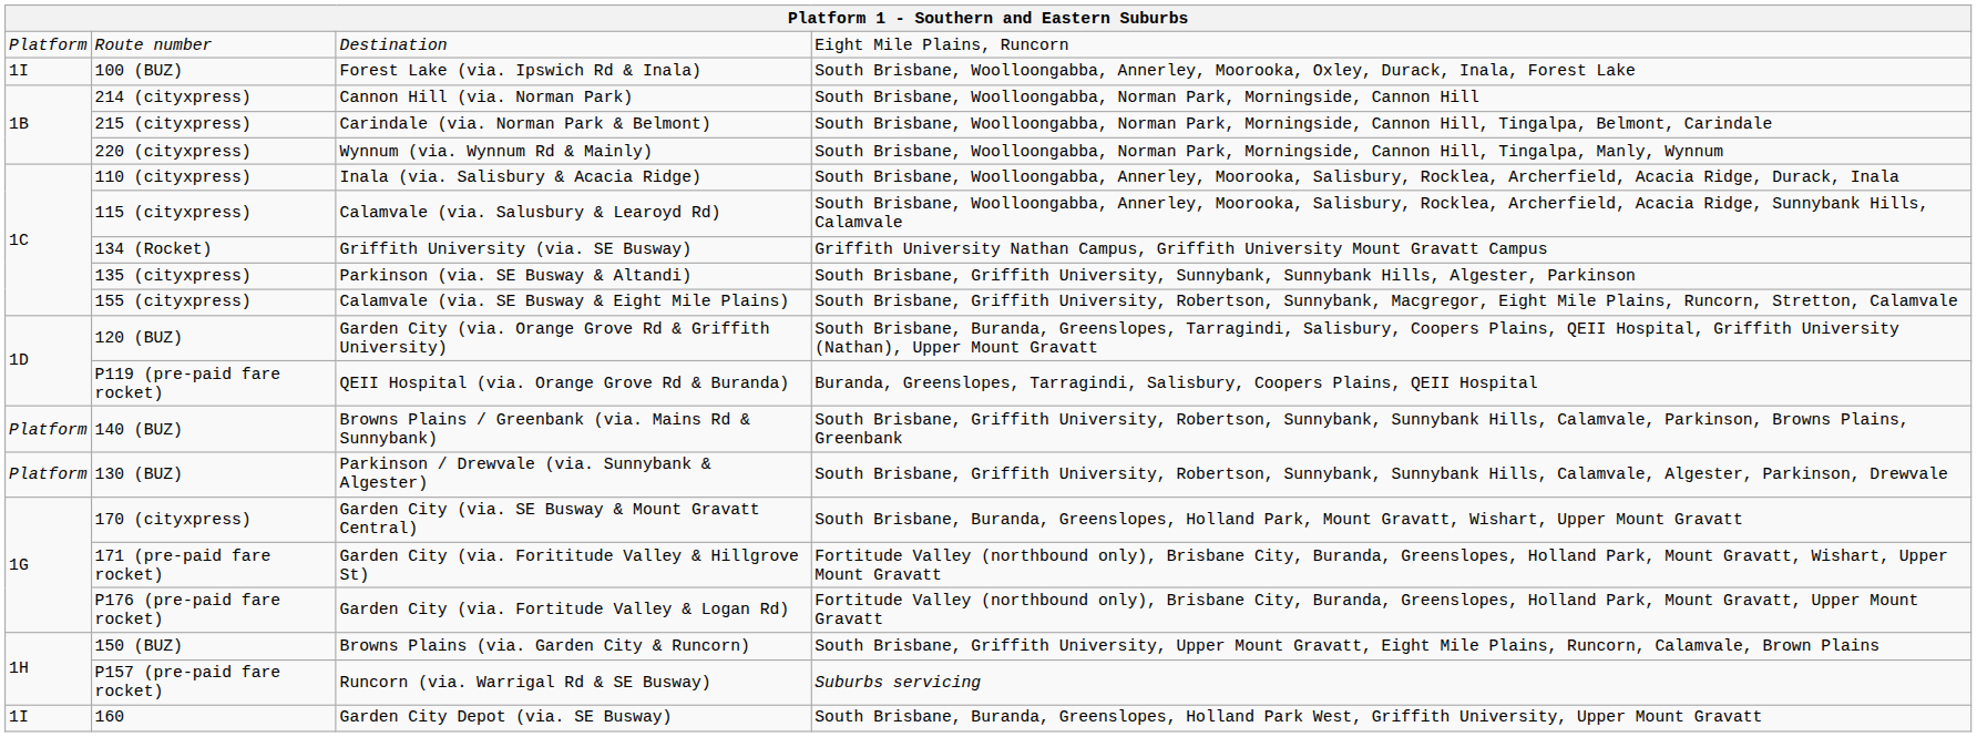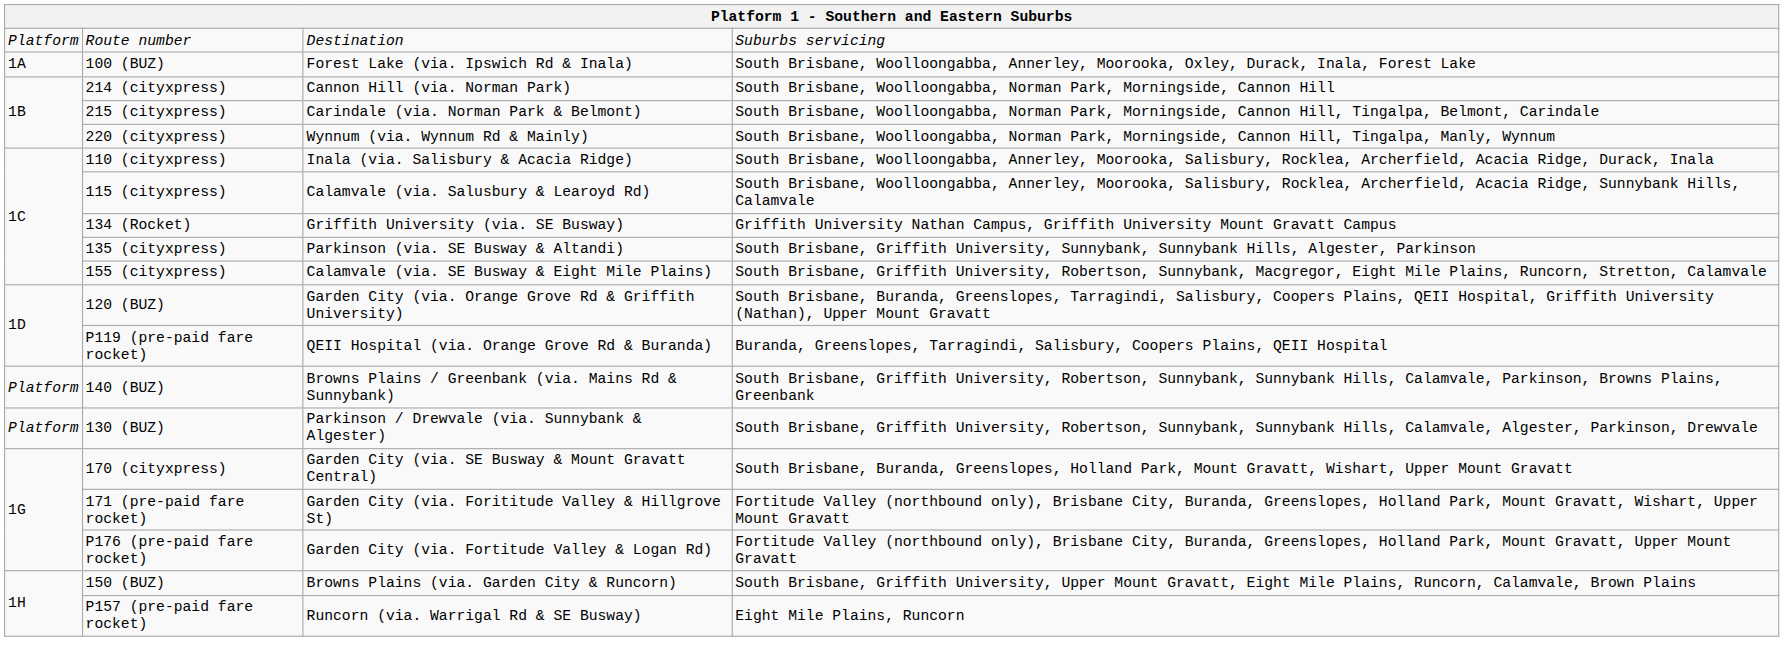 <table class="wikitable">
 <tr>
 <th colspan="4">Platform 1 - Southern and Eastern Suburbs</th>
 </tr>
 <tr>
 <td><em>Platform</em></td>
 <td><em>Route number</em></td>
 <td><em>Destination</em></td>
-<td>Eight Mile Plains, Runcorn</td>
+<td><em>Suburbs servicing</em></td>
 </tr>
 <tr>
-<td>1I</td>
+<td>1A</td>
 <td>100 (BUZ)</td>
 <td>Forest Lake (via. Ipswich Rd & Inala)</td>
 <td>South Brisbane, Woolloongabba, Annerley, Moorooka, Oxley, Durack, Inala, Forest Lake</td>
 </tr>
 <tr>
 <td rowspan="3">1B</td>
 <td>214 (cityxpress)</td>
 <td>Cannon Hill (via. Norman Park)</td>
 <td>South Brisbane, Woolloongabba, Norman Park, Morningside, Cannon Hill</td>
 </tr>
 <tr>
 <td>215 (cityxpress)</td>
 <td>Carindale (via. Norman Park & Belmont)</td>
 <td>South Brisbane, Woolloongabba, Norman Park, Morningside, Cannon Hill, Tingalpa, Belmont, Carindale</td>
 </tr>
 <tr>
 <td>220 (cityxpress)</td>
 <td>Wynnum (via. Wynnum Rd & Mainly)</td>
 <td>South Brisbane, Woolloongabba, Norman Park, Morningside, Cannon Hill, Tingalpa, Manly, Wynnum</td>
 </tr>
 <tr>
 <td rowspan="5">1C</td>
 <td>110 (cityxpress)</td>
 <td>Inala (via. Salisbury & Acacia Ridge)</td>
 <td>South Brisbane, Woolloongabba, Annerley, Moorooka, Salisbury, Rocklea, Archerfield, Acacia Ridge, Durack, Inala</td>
 </tr>
 <tr>
 <td>115 (cityxpress)</td>
 <td>Calamvale (via. Salusbury & Learoyd Rd)</td>
 <td>South Brisbane, Woolloongabba, Annerley, Moorooka, Salisbury, Rocklea, Archerfield, Acacia Ridge, Sunnybank Hills, Calamvale</td>
 </tr>
 <tr>
 <td>134 (Rocket)</td>
 <td>Griffith University (via. SE Busway)</td>
 <td>Griffith University Nathan Campus, Griffith University Mount Gravatt Campus</td>
 </tr>
 <tr>
 <td>135 (cityxpress)</td>
 <td>Parkinson (via. SE Busway & Altandi)</td>
 <td>South Brisbane, Griffith University, Sunnybank, Sunnybank Hills, Algester, Parkinson</td>
 </tr>
 <tr>
 <td>155 (cityxpress)</td>
 <td>Calamvale (via. SE Busway & Eight Mile Plains)</td>
 <td>South Brisbane, Griffith University, Robertson, Sunnybank, Macgregor, Eight Mile Plains, Runcorn, Stretton, Calamvale</td>
 </tr>
 <tr>
 <td rowspan="2">1D</td>
 <td>120 (BUZ)</td>
 <td>Garden City (via. Orange Grove Rd & Griffith University)</td>
 <td>South Brisbane, Buranda, Greenslopes, Tarragindi, Salisbury, Coopers Plains, QEII Hospital, Griffith University (Nathan), Upper Mount Gravatt</td>
 </tr>
 <tr>
 <td>P119 (pre-paid fare rocket)</td>
 <td>QEII Hospital (via. Orange Grove Rd & Buranda)</td>
 <td>Buranda, Greenslopes, Tarragindi, Salisbury, Coopers Plains, QEII Hospital</td>
 </tr>
 <tr>
 <td><em>Platform</em></td>
 <td>140 (BUZ)</td>
 <td>Browns Plains / Greenbank (via. Mains Rd & Sunnybank)</td>
 <td>South Brisbane, Griffith University, Robertson, Sunnybank, Sunnybank Hills, Calamvale, Parkinson, Browns Plains, Greenbank</td>
 </tr>
 <tr>
 <td><em>Platform</em></td>
 <td>130 (BUZ)</td>
 <td>Parkinson / Drewvale (via. Sunnybank & Algester)</td>
 <td>South Brisbane, Griffith University, Robertson, Sunnybank, Sunnybank Hills, Calamvale, Algester, Parkinson, Drewvale</td>
 </tr>
 <tr>
 <td rowspan="3">1G</td>
 <td>170 (cityxpress)</td>
 <td>Garden City (via. SE Busway & Mount Gravatt Central)</td>
 <td>South Brisbane, Buranda, Greenslopes, Holland Park, Mount Gravatt, Wishart, Upper Mount Gravatt</td>
 </tr>
 <tr>
 <td>171 (pre-paid fare rocket)</td>
 <td>Garden City (via. Forititude Valley & Hillgrove St)</td>
 <td>Fortitude Valley (northbound only), Brisbane City, Buranda, Greenslopes, Holland Park, Mount Gravatt, Wishart, Upper Mount Gravatt</td>
 </tr>
 <tr>
 <td>P176 (pre-paid fare rocket)</td>
 <td>Garden City (via. Fortitude Valley & Logan Rd)</td>
 <td>Fortitude Valley (northbound only), Brisbane City, Buranda, Greenslopes, Holland Park, Mount Gravatt, Upper Mount Gravatt</td>
 </tr>
 <tr>
 <td rowspan="2">1H</td>
 <td>150 (BUZ)</td>
 <td>Browns Plains (via. Garden City & Runcorn)</td>
 <td>South Brisbane, Griffith University, Upper Mount Gravatt, Eight Mile Plains, Runcorn, Calamvale, Brown Plains</td>
 </tr>
 <tr>
 <td>P157 (pre-paid fare rocket)</td>
 <td>Runcorn (via. Warrigal Rd & SE Busway)</td>
-<td><em>Suburbs servicing</em></td>
-</tr>
-<tr>
-<td>1I</td>
-<td>160</td>
-<td>Garden City Depot (via. SE Busway)</td>
-<td>South Brisbane, Buranda, Greenslopes, Holland Park West, Griffith University, Upper Mount Gravatt</td>
+<td>Eight Mile Plains, Runcorn</td>
 </tr>
 </table>
